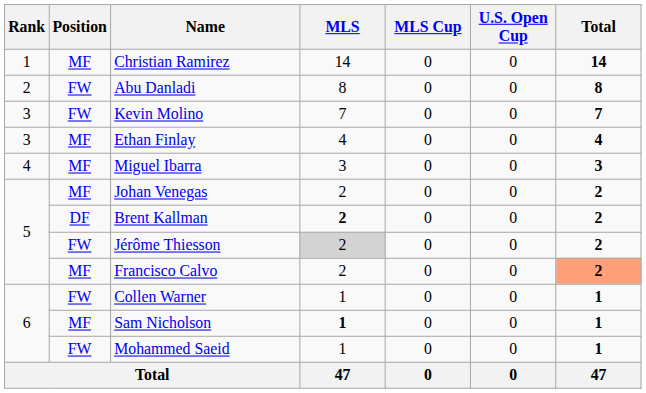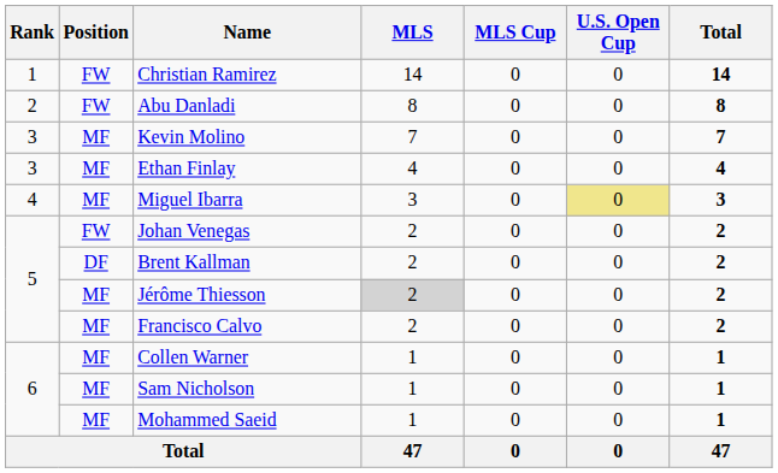 <table class="wikitable" style="font-size: 95%; text-align: center;">
 <tr>
 <th width=30>Rank</th>
 <th width=30>Position</th>
 <th width=175>Name</th>
 <th width=75><a href='#'>MLS</a></th>
 <th width=75><a href='#'>MLS Cup</a></th>
 <th width=75><a href='#'>U.S. Open Cup</a></th>
 <th width=75><strong>Total</strong></th>
 </tr>
 <tr>
 <td>1</td>
-<td><a href='#'>MF</a></td>
+<td><a href='#'>FW</a></td>
 <td align="left"> <a href='#'>Christian Ramirez</a></td>
 <td>14</td>
 <td>0</td>
 <td>0</td>
 <td><strong>14</strong></td>
 </tr>
 <tr>
 <td rowspan="1">2</td>
 <td><a href='#'>FW</a></td>
 <td align="left"> <a href='#'>Abu Danladi</a></td>
 <td>8</td>
 <td>0</td>
 <td>0</td>
 <td><strong>8</strong></td>
 </tr>
 <tr>
 <td rowspan="1">3</td>
-<td><a href='#'>FW</a></td>
+<td><a href='#'>MF</a></td>
 <td align="left"> <a href='#'>Kevin Molino</a></td>
 <td>7</td>
 <td>0</td>
 <td>0</td>
 <td><strong>7</strong></td>
 </tr>
 <tr>
 <td rowspan="1">3</td>
 <td><a href='#'>MF</a></td>
 <td align="left"> <a href='#'>Ethan Finlay</a></td>
 <td>4</td>
 <td>0</td>
 <td>0</td>
 <td><strong>4</strong></td>
 </tr>
 <tr>
 <td rowspan="1">4</td>
 <td><a href='#'>MF</a></td>
 <td align="left"> <a href='#'>Miguel Ibarra</a></td>
 <td>3</td>
 <td>0</td>
-<td>0</td>
+<td style="background: khaki;">0</td>
 <td><strong>3</strong></td>
 </tr>
 <tr>
 <td rowspan="4">5</td>
-<td><a href='#'>MF</a></td>
+<td><a href='#'>FW</a></td>
 <td align="left"> <a href='#'>Johan Venegas</a></td>
 <td>2</td>
 <td>0</td>
 <td>0</td>
 <td><strong>2</strong></td>
 </tr>
 <tr>
 <td><a href='#'>DF</a></td>
 <td align="left"> <a href='#'>Brent Kallman</a></td>
-<td><strong>2</strong></td>
+<td>2</td>
 <td>0</td>
 <td>0</td>
 <td><strong>2</strong></td>
 </tr>
 <tr>
-<td><a href='#'>FW</a></td>
+<td><a href='#'>MF</a></td>
 <td align="left"> <a href='#'>Jérôme Thiesson</a></td>
 <td style="background: lightgrey;">2</td>
 <td>0</td>
 <td>0</td>
 <td><strong>2</strong></td>
 </tr>
 <tr>
 <td><a href='#'>MF</a></td>
 <td align="left"> <a href='#'>Francisco Calvo</a></td>
 <td>2</td>
 <td>0</td>
 <td>0</td>
-<td style="background: lightsalmon;"><strong>2</strong></td>
+<td><strong>2</strong></td>
 </tr>
 <tr>
 <td rowspan="3">6</td>
-<td><a href='#'>FW</a></td>
+<td><a href='#'>MF</a></td>
 <td align="left"> <a href='#'>Collen Warner</a></td>
 <td>1</td>
 <td>0</td>
 <td>0</td>
 <td><strong>1</strong></td>
 </tr>
 <tr>
 <td><a href='#'>MF</a></td>
 <td align="left"> <a href='#'>Sam Nicholson</a></td>
-<td><strong>1</strong></td>
+<td>1</td>
 <td>0</td>
 <td>0</td>
 <td><strong>1</strong></td>
 </tr>
 <tr>
-<td><a href='#'>FW</a></td>
+<td><a href='#'>MF</a></td>
 <td align="left"> <a href='#'>Mohammed Saeid</a></td>
 <td>1</td>
 <td>0</td>
 <td>0</td>
 <td><strong>1</strong></td>
 </tr>
 <tr>
 <th colspan="3">Total</th>
 <th>47</th>
 <th>0</th>
 <th>0</th>
 <th>47</th>
 </tr>
 </table>
